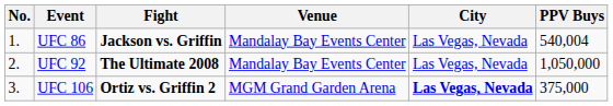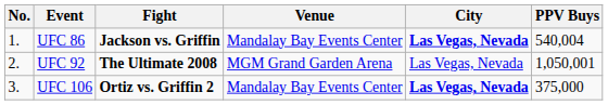 <table class="wikitable">
 <tr>
 <th>No.</th>
 <th>Event</th>
 <th>Fight</th>
 <th>Venue</th>
 <th>City</th>
 <th>PPV Buys</th>
 </tr>
 <tr>
 <td>1.</td>
 <td><a href='#'>UFC 86</a></td>
 <td><strong>Jackson vs. Griffin</strong></td>
 <td><a href='#'>Mandalay Bay Events Center</a></td>
-<td><a href='#'>Las Vegas, Nevada</a></td>
+<td><strong><a href='#'>Las Vegas, Nevada</a></strong></td>
 <td>540,004</td>
 </tr>
 <tr>
 <td>2.</td>
 <td><a href='#'>UFC 92</a></td>
 <td><strong>The Ultimate 2008</strong></td>
-<td><a href='#'>Mandalay Bay Events Center</a></td>
+<td><a href='#'>MGM Grand Garden Arena</a></td>
 <td><a href='#'>Las Vegas, Nevada</a></td>
-<td>1,050,000</td>
+<td>1,050,001</td>
 </tr>
 <tr>
 <td>3.</td>
 <td><a href='#'>UFC 106</a></td>
 <td><strong>Ortiz vs. Griffin 2</strong></td>
-<td><a href='#'>MGM Grand Garden Arena</a></td>
+<td><a href='#'>Mandalay Bay Events Center</a></td>
 <td><strong><a href='#'>Las Vegas, Nevada</a></strong></td>
 <td>375,000</td>
 </tr>
 </table>
